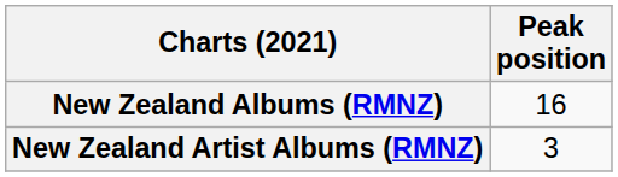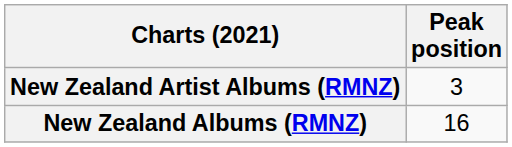 <table class="wikitable plainrowheaders" style="text-align:center">
 <tr>
 <th scope="col">Charts (2021)</th>
 <th scope="col">Peak<br>position</th>
 </tr>
 <tr>
+<th scope="row">New Zealand Artist Albums (<a href='#'>RMNZ</a>)</th>
+<td>3</td>
+</tr>
+<tr>
 <th scope="row">New Zealand Albums (<a href='#'>RMNZ</a>)</th>
 <td>16</td>
 </tr>
-<tr>
-<th scope="row">New Zealand Artist Albums (<a href='#'>RMNZ</a>)</th>
-<td>3</td>
-</tr>
 </table>
